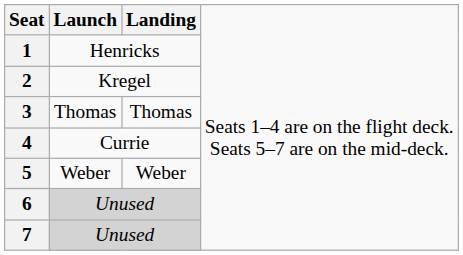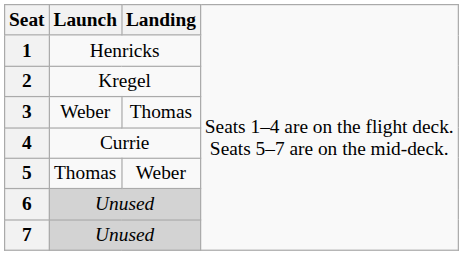 <table class="wikitable" style="text-align:center">
 <tr>
 <th>Seat</th>
 <th>Launch</th>
 <th>Landing</th>
 <td rowspan=8><br>Seats 1–4 are on the flight deck.<br>Seats 5–7 are on the mid-deck.</td>
 </tr>
 <tr>
 <th>1</th>
 <td colspan=2>Henricks</td>
 </tr>
 <tr>
 <th>2</th>
 <td colspan=2>Kregel</td>
 </tr>
 <tr>
 <th>3</th>
-<td>Thomas</td>
+<td>Weber</td>
 <td>Thomas</td>
 </tr>
 <tr>
 <th>4</th>
 <td colspan=2>Currie</td>
 </tr>
 <tr>
 <th>5</th>
-<td>Weber</td>
+<td>Thomas</td>
 <td>Weber</td>
 </tr>
 <tr>
 <th>6</th>
 <td colspan=2 style="background-color:lightgray"><em>Unused</em></td>
 </tr>
 <tr>
 <th>7</th>
 <td colspan=2 style="background-color:lightgray"><em>Unused</em></td>
 </tr>
 </table>
